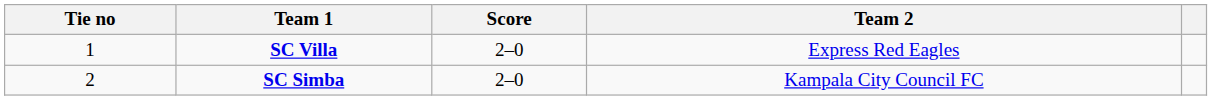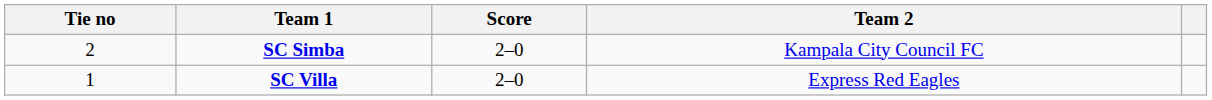 <table class="wikitable" style="text-align:center; width:80%; font-size:100%">
 <tr>
 <th style= width="80px">Tie no</th>
 <th style= width="300px">Team 1</th>
 <th style= width="80px">Score</th>
 <th style= width="300px">Team 2</th>
 <th style= width="300px"></th>
 </tr>
 <tr>
+<td>2</td>
+<td><strong><a href='#'>SC Simba</a></strong></td>
+<td>2–0</td>
+<td><a href='#'>Kampala City Council FC</a></td>
+<td></td>
+</tr>
+<tr>
 <td>1</td>
 <td><strong><a href='#'>SC Villa</a></strong></td>
 <td>2–0</td>
 <td><a href='#'>Express Red Eagles</a></td>
 <td></td>
 </tr>
-<tr>
-<td>2</td>
-<td><strong><a href='#'>SC Simba</a></strong></td>
-<td>2–0</td>
-<td><a href='#'>Kampala City Council FC</a></td>
-<td></td>
-</tr>
 </table>
